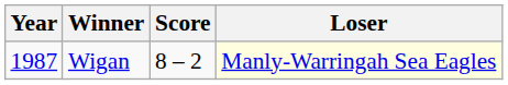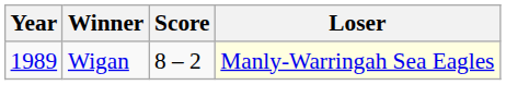 <table class="wikitable">
 <tr>
 <th>Year</th>
 <th>Winner</th>
 <th>Score</th>
 <th>Loser</th>
 </tr>
 <tr>
-<td><a href='#'>1987</a></td>
+<td><a href='#'>1989</a></td>
 <td> <a href='#'>Wigan</a></td>
 <td>8 – 2</td>
 <td style="background: lightyellow;"> <a href='#'>Manly-Warringah Sea Eagles</a></td>
 </tr>
 </table>
